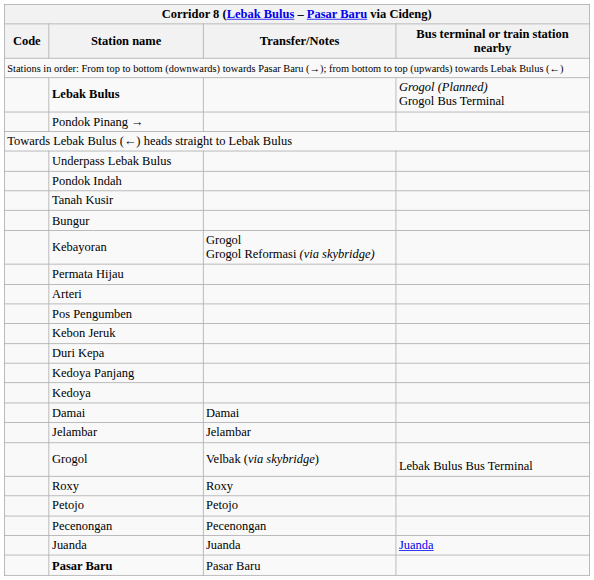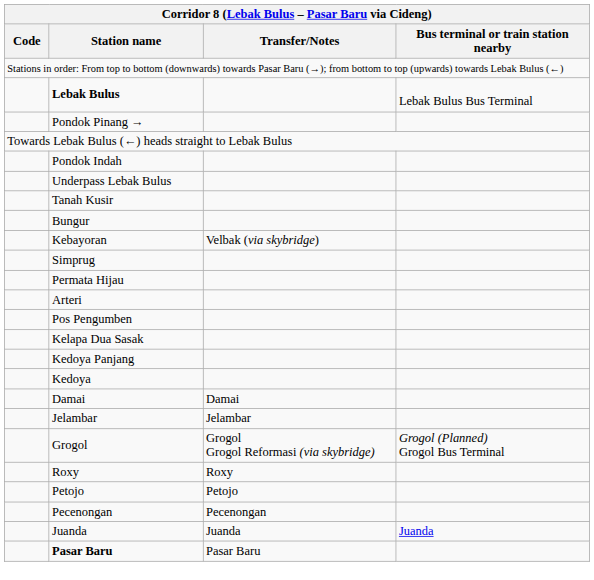 <table class="wikitable" style="font-size:100%">
 <tr>
 <th colspan="4" align="left"> Corridor 8 (<a href='#'>Lebak Bulus</a> – <a href='#'>Pasar Baru</a> via Cideng)</th>
 </tr>
 <tr>
 <th width="50">Code</th>
 <th width="190">Station name</th>
 <th width="240">Transfer/Notes</th>
 <th width="240">Bus terminal or train station nearby</th>
 </tr>
 <tr>
 <td colspan="4"><small>Stations in order: From top to bottom (downwards) towards Pasar Baru (→); from bottom to top (upwards) towards Lebak Bulus (←)</small></td>
 </tr>
 <tr>
 <td align="center"><strong></strong></td>
 <td><strong>Lebak Bulus</strong></td>
 <td></td>
-<td> <em>Grogol (Planned)</em><br> Grogol Bus Terminal</td>
+<td> <br> Lebak Bulus Bus Terminal</td>
 </tr>
 <tr>
 <td align="center"><strong></strong></td>
 <td>Pondok Pinang →</td>
 <td></td>
 <td></td>
 </tr>
 <tr>
 <td colspan="4">Towards Lebak Bulus (←) heads straight to Lebak Bulus</td>
 </tr>
 <tr>
 <td align="center"><strong></strong></td>
-<td>Underpass Lebak Bulus</td>
+<td>Pondok Indah</td>
 <td></td>
 <td></td>
 </tr>
 <tr>
 <td align="center"><strong></strong></td>
-<td>Pondok Indah</td>
+<td>Underpass Lebak Bulus</td>
 <td></td>
 <td></td>
 </tr>
 <tr>
 <td align="center"><strong></strong></td>
 <td>Tanah Kusir</td>
 <td></td>
 <td></td>
 </tr>
 <tr>
 <td align="center"><strong></strong></td>
 <td>Bungur</td>
 <td></td>
 <td></td>
 </tr>
 <tr>
 <td align="center"><strong></strong></td>
 <td>Kebayoran</td>
-<td>   Grogol<br>  Grogol Reformasi <em>(via skybridge)</em></td>
+<td>   Velbak (<em>via skybridge</em>)</td>
 <td> </td>
+</tr>
+<tr>
+<td align="center"><strong></strong></td>
+<td>Simprug</td>
+<td></td>
+<td></td>
 </tr>
 <tr>
 <td align="center"><strong></strong></td>
 <td>Permata Hijau</td>
 <td></td>
 <td></td>
 </tr>
 <tr>
 <td align="center"><strong></strong></td>
 <td>Arteri</td>
 <td></td>
 <td></td>
 </tr>
 <tr>
 <td align="center"><strong></strong></td>
 <td>Pos Pengumben</td>
 <td></td>
 <td></td>
 </tr>
 <tr>
 <td align="center"><strong></strong></td>
-<td>Kebon Jeruk</td>
-<td></td>
-<td></td>
-</tr>
-<tr>
-<td align="center"><strong></strong></td>
-<td>Duri Kepa</td>
+<td>Kelapa Dua Sasak</td>
 <td></td>
 <td></td>
 </tr>
 <tr>
 <td align="center"><strong></strong></td>
 <td>Kedoya Panjang</td>
 <td></td>
 <td></td>
 </tr>
 <tr>
 <td align="center"><strong></strong></td>
 <td>Kedoya</td>
 <td></td>
 <td></td>
 </tr>
 <tr>
 <td align="center"><strong></strong><br><strong></strong></td>
 <td>Damai</td>
 <td>   Damai</td>
 <td> </td>
 </tr>
 <tr>
 <td align="center"><strong></strong><br><strong></strong></td>
 <td>Jelambar</td>
 <td>    Jelambar</td>
 <td></td>
 </tr>
 <tr>
 <td align="center"><strong></strong></td>
 <td>Grogol</td>
-<td>   Velbak (<em>via skybridge</em>)</td>
-<td> <br> Lebak Bulus Bus Terminal</td>
+<td>   Grogol<br>  Grogol Reformasi <em>(via skybridge)</em></td>
+<td> <em>Grogol (Planned)</em><br> Grogol Bus Terminal</td>
 </tr>
 <tr>
 <td align="center"><strong></strong></td>
 <td>Roxy</td>
 <td>   Roxy</td>
 <td></td>
 </tr>
 <tr>
 <td align="center"><strong></strong></td>
 <td>Petojo</td>
 <td>   Petojo</td>
 <td></td>
 </tr>
 <tr>
 <td align="center"><strong></strong><br><strong></strong></td>
 <td>Pecenongan</td>
 <td>    Pecenongan</td>
 <td></td>
 </tr>
 <tr>
 <td align="center"><strong></strong><br><strong></strong></td>
 <td>Juanda</td>
 <td>    Juanda</td>
 <td> <a href='#'>Juanda</a></td>
 </tr>
 <tr>
 <td align="center"><strong></strong></td>
 <td><strong>Pasar Baru</strong></td>
 <td>  Pasar Baru</td>
 <td></td>
 </tr>
 </table>
